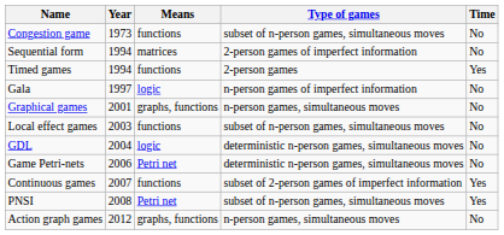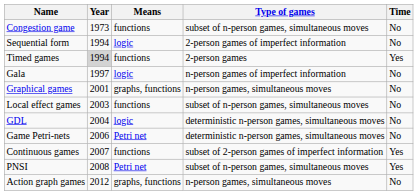 <table class="wikitable sortable">
 <tr>
 <th>Name</th>
 <th>Year</th>
 <th>Means</th>
 <th><a href='#'>Type of games</a></th>
 <th>Time</th>
 </tr>
 <tr>
 <td><a href='#'>Congestion game</a></td>
 <td>1973</td>
 <td>functions</td>
 <td>subset of n-person games, simultaneous moves</td>
 <td>No</td>
 </tr>
 <tr>
 <td>Sequential form</td>
 <td>1994</td>
-<td>matrices</td>
+<td><a href='#'>logic</a></td>
 <td>2-person games of imperfect information</td>
 <td>No</td>
 </tr>
 <tr>
 <td>Timed games</td>
-<td>1994</td>
+<td style="background: lightgrey;">1994</td>
 <td>functions</td>
 <td>2-person games</td>
 <td>Yes</td>
 </tr>
 <tr>
 <td>Gala</td>
 <td>1997</td>
 <td><a href='#'>logic</a></td>
 <td>n-person games of imperfect information</td>
 <td>No</td>
 </tr>
 <tr>
 <td><a href='#'>Graphical games</a></td>
 <td>2001</td>
 <td>graphs, functions</td>
 <td>n-person games, simultaneous moves</td>
 <td>No</td>
 </tr>
 <tr>
 <td>Local effect games</td>
 <td>2003</td>
 <td>functions</td>
 <td>subset of n-person games, simultaneous moves</td>
 <td>No</td>
 </tr>
 <tr>
 <td><a href='#'>GDL</a></td>
 <td>2004</td>
 <td><a href='#'>logic</a></td>
 <td>deterministic n-person games, simultaneous moves</td>
 <td>No</td>
 </tr>
 <tr>
 <td>Game Petri-nets</td>
 <td>2006</td>
 <td><a href='#'>Petri net</a></td>
 <td>deterministic n-person games, simultaneous moves</td>
 <td>No</td>
 </tr>
 <tr>
 <td>Continuous games</td>
 <td>2007</td>
 <td>functions</td>
 <td>subset of 2-person games of imperfect information</td>
 <td>Yes</td>
 </tr>
 <tr>
 <td>PNSI</td>
 <td>2008</td>
 <td><a href='#'>Petri net</a></td>
 <td>subset of n-person games, simultaneous moves</td>
 <td>Yes</td>
 </tr>
 <tr>
 <td>Action graph games</td>
 <td>2012</td>
 <td>graphs, functions</td>
 <td>n-person games, simultaneous moves</td>
 <td>No</td>
 </tr>
 </table>
